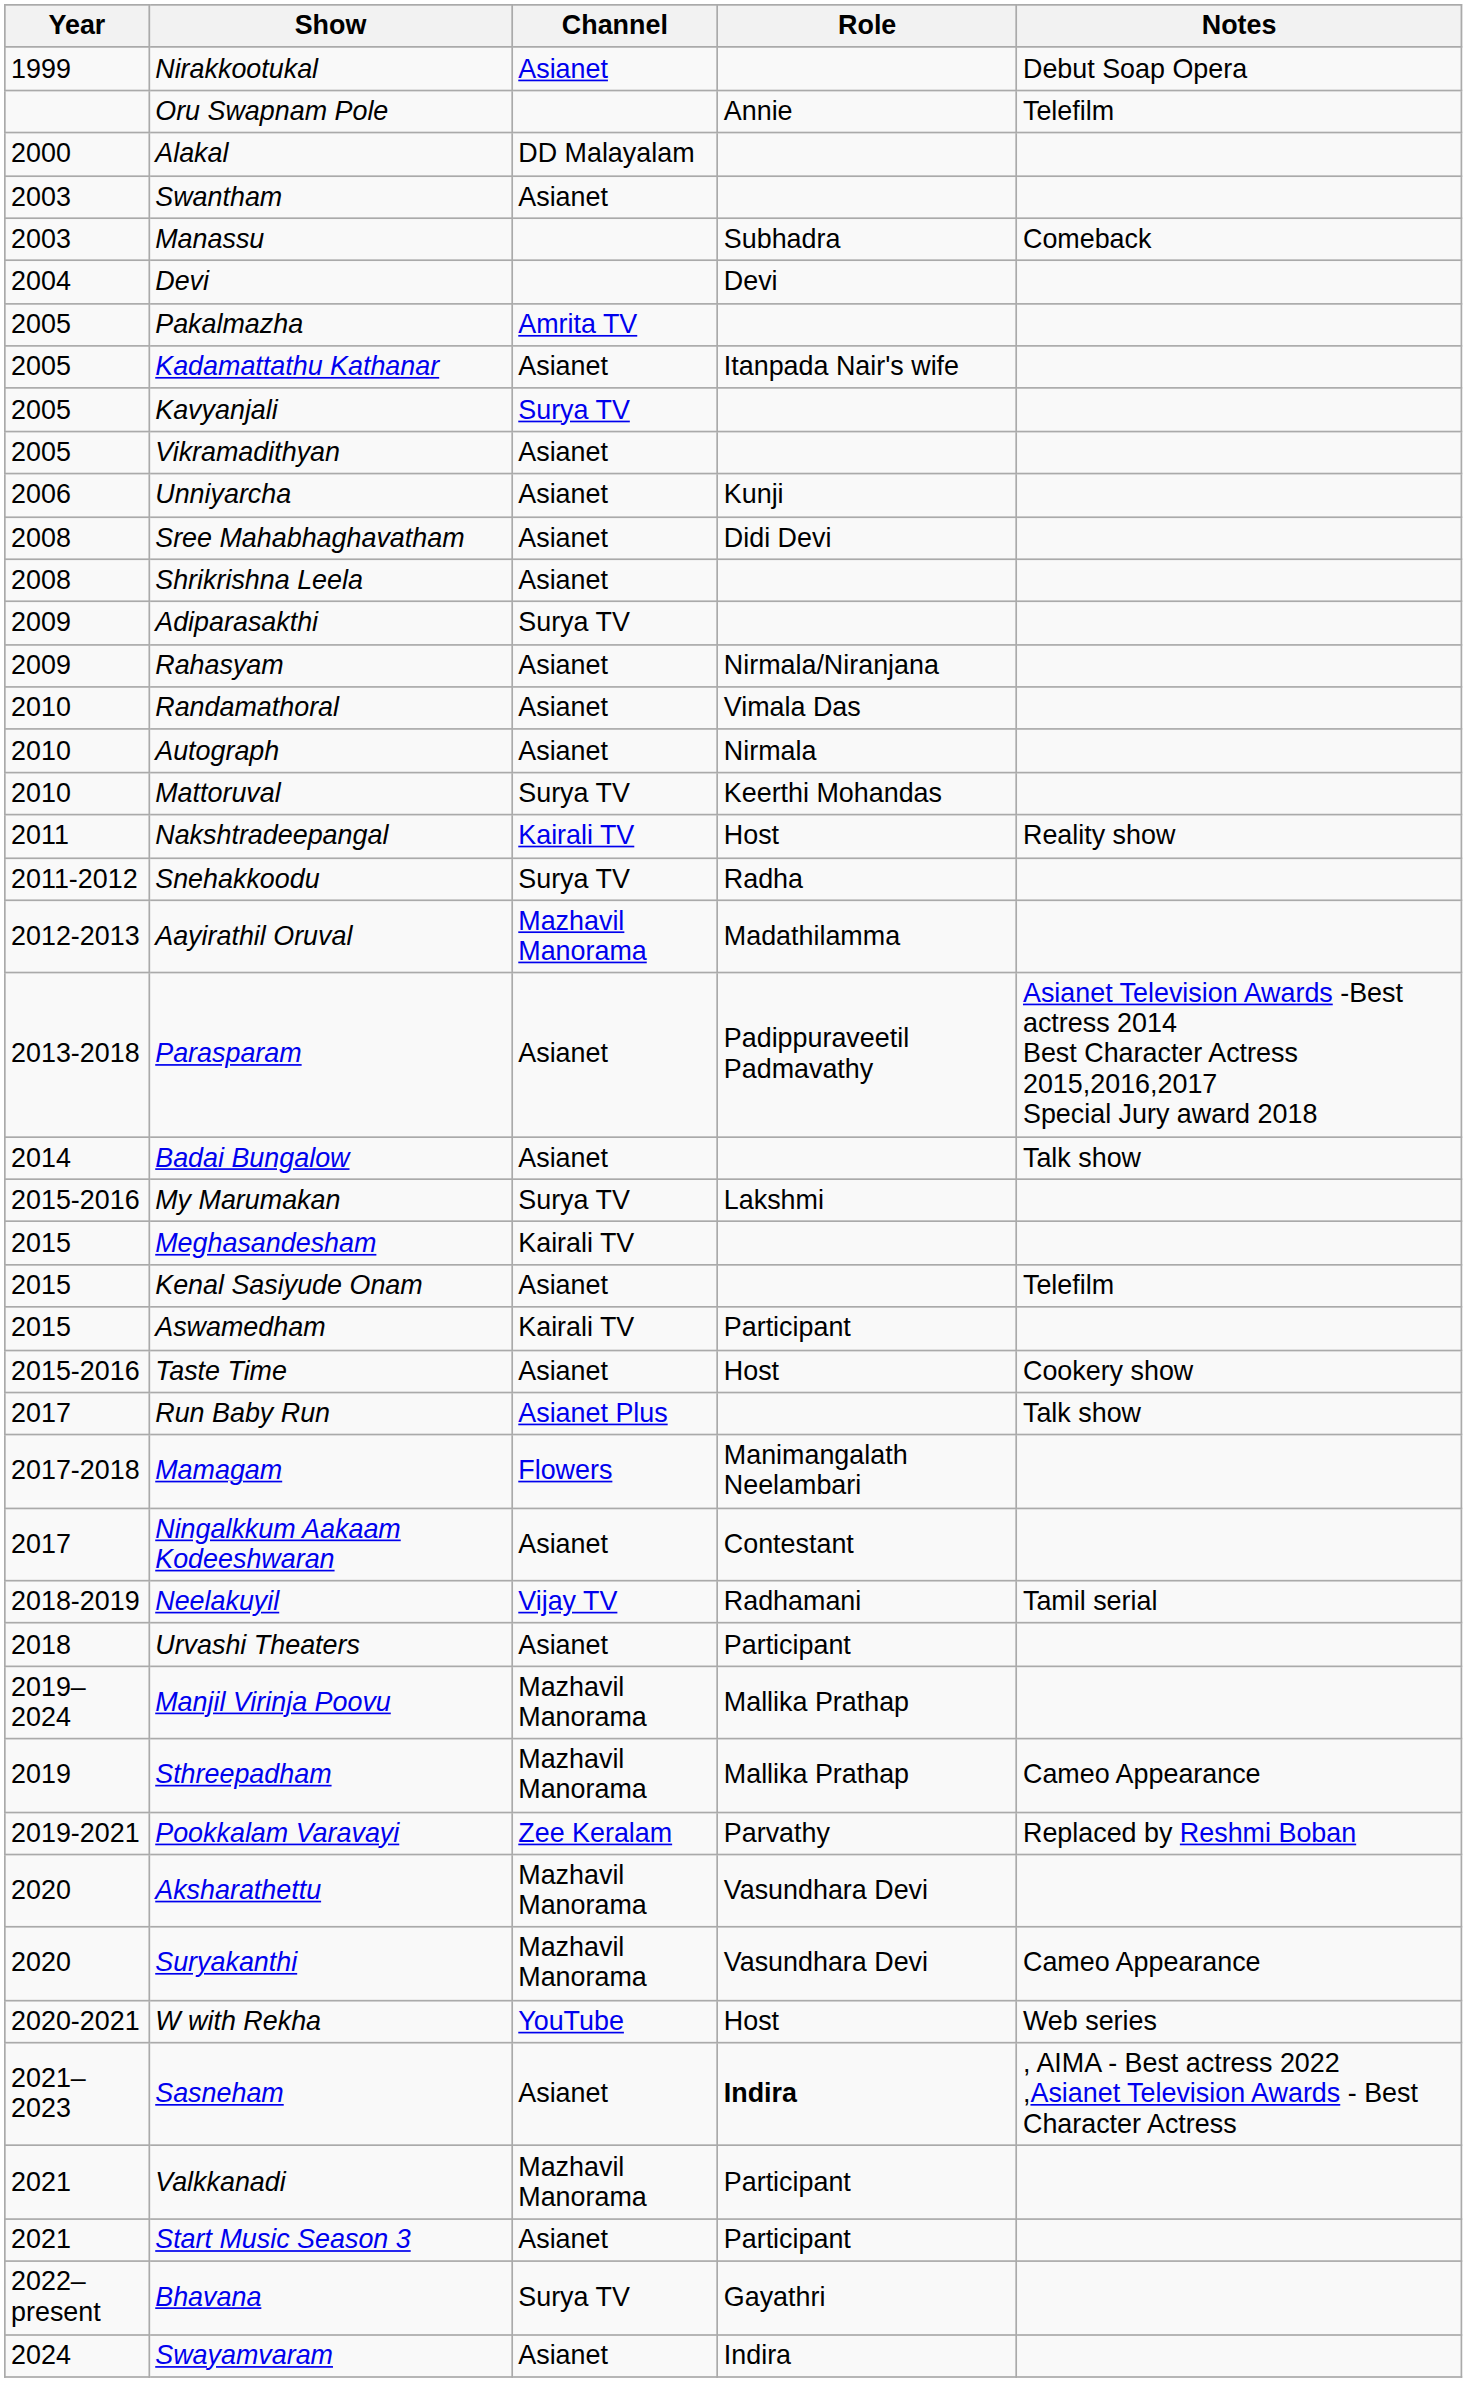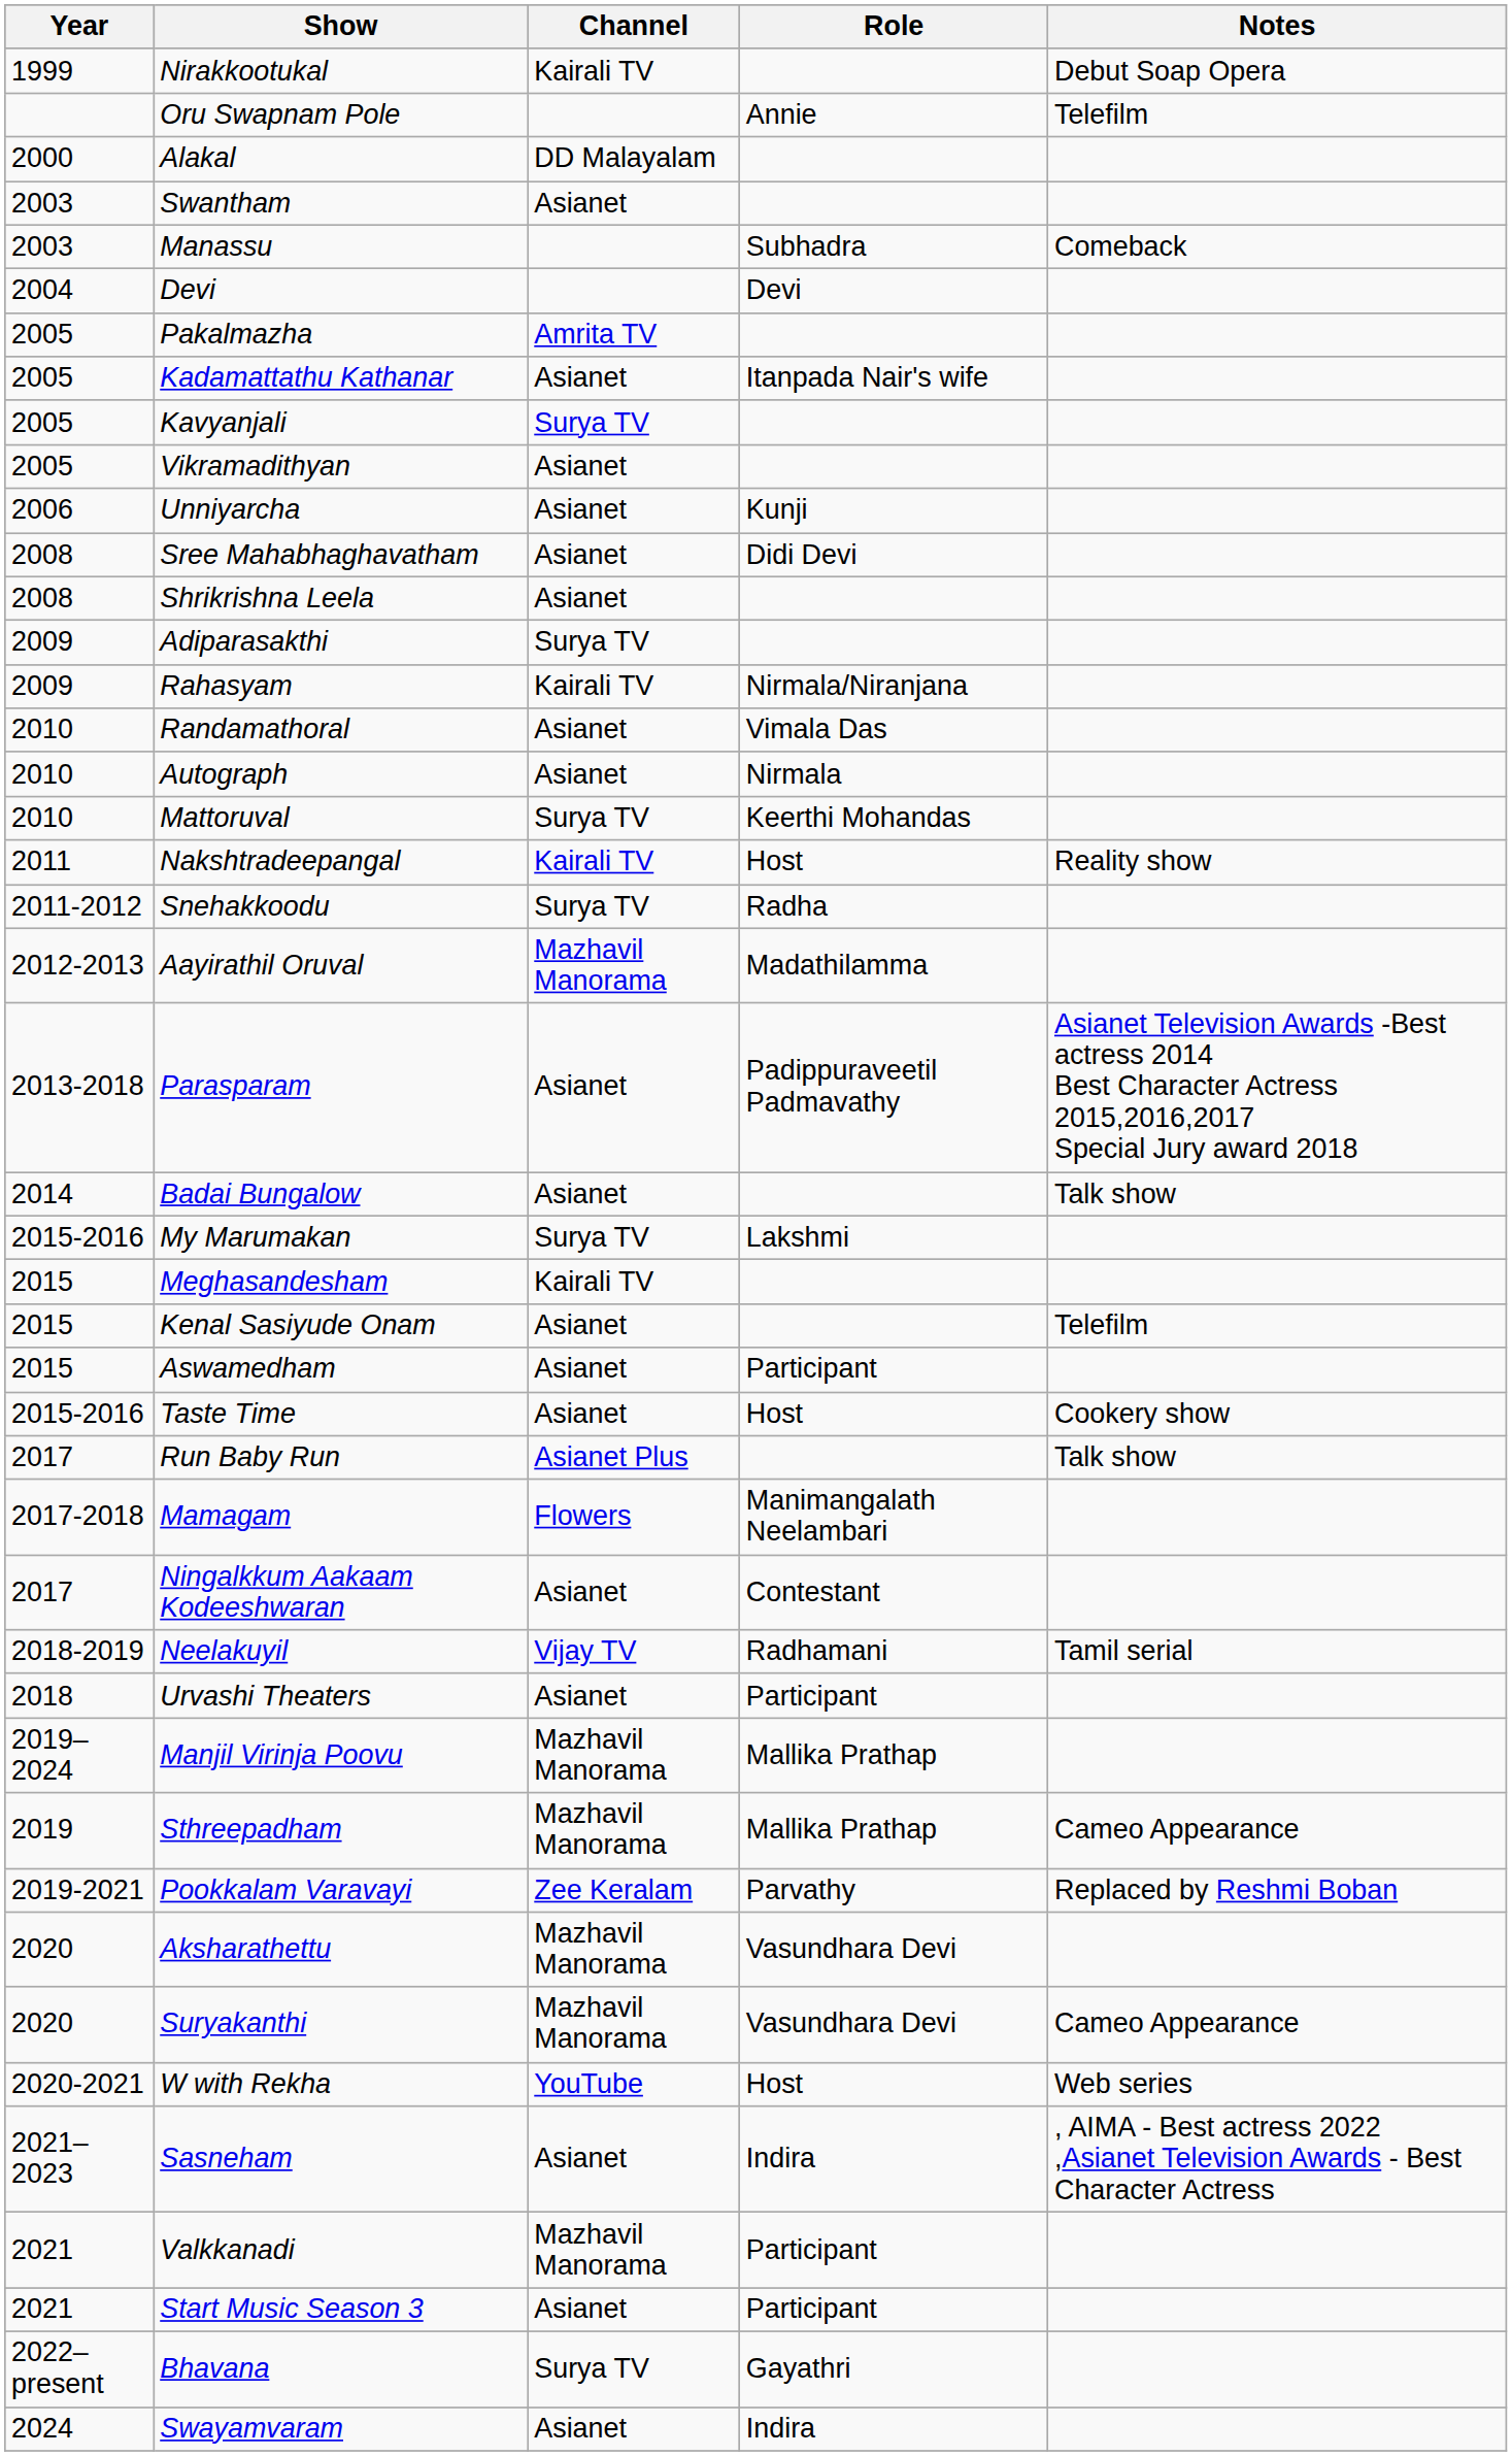 <table class="wikitable">
 <tr style="background:#ccc; text-align:center;">
 <th>Year</th>
 <th>Show</th>
 <th>Channel</th>
 <th>Role</th>
 <th>Notes</th>
 </tr>
 <tr>
 <td>1999</td>
 <td><em>Nirakkootukal</em></td>
-<td><a href='#'>Asianet</a></td>
+<td>Kairali TV</td>
 <td></td>
 <td>Debut Soap Opera</td>
 </tr>
 <tr>
 <td></td>
 <td><em>Oru Swapnam Pole</em></td>
 <td></td>
 <td>Annie</td>
 <td>Telefilm</td>
 </tr>
 <tr>
 <td>2000</td>
 <td><em>Alakal</em></td>
 <td>DD Malayalam</td>
 <td></td>
 <td></td>
 </tr>
 <tr>
 <td>2003</td>
 <td><em>Swantham</em></td>
 <td>Asianet</td>
 <td></td>
 <td></td>
 </tr>
 <tr>
 <td>2003</td>
 <td><em>Manassu</em></td>
 <td></td>
 <td>Subhadra</td>
 <td>Comeback</td>
 </tr>
 <tr>
 <td>2004</td>
 <td><em>Devi</em></td>
 <td></td>
 <td>Devi</td>
 <td></td>
 </tr>
 <tr>
 <td>2005</td>
 <td><em>Pakalmazha</em></td>
 <td><a href='#'>Amrita TV</a></td>
 <td></td>
 <td></td>
 </tr>
 <tr>
 <td>2005</td>
 <td><em><a href='#'>Kadamattathu Kathanar</a></em></td>
 <td>Asianet</td>
 <td>Itanpada Nair's wife</td>
 <td></td>
 </tr>
 <tr>
 <td>2005</td>
 <td><em>Kavyanjali</em></td>
 <td><a href='#'>Surya TV</a></td>
 <td></td>
 <td></td>
 </tr>
 <tr>
 <td>2005</td>
 <td><em>Vikramadithyan</em></td>
 <td>Asianet</td>
 <td></td>
 <td></td>
 </tr>
 <tr>
 <td>2006</td>
 <td><em>Unniyarcha</em></td>
 <td>Asianet</td>
 <td>Kunji</td>
 <td></td>
 </tr>
 <tr>
 <td>2008</td>
 <td><em>Sree Mahabhaghavatham</em></td>
 <td>Asianet</td>
 <td>Didi Devi</td>
 <td></td>
 </tr>
 <tr>
 <td>2008</td>
 <td><em>Shrikrishna Leela</em></td>
 <td>Asianet</td>
 <td></td>
 <td></td>
 </tr>
 <tr>
 <td>2009</td>
 <td><em>Adiparasakthi</em></td>
 <td>Surya TV</td>
 <td></td>
 <td></td>
 </tr>
 <tr>
 <td>2009</td>
 <td><em>Rahasyam</em></td>
-<td>Asianet</td>
+<td>Kairali TV</td>
 <td>Nirmala/Niranjana</td>
 <td></td>
 </tr>
 <tr>
 <td>2010</td>
 <td><em>Randamathoral</em></td>
 <td>Asianet</td>
 <td>Vimala Das</td>
 <td></td>
 </tr>
 <tr>
 <td>2010</td>
 <td><em>Autograph </em></td>
 <td>Asianet</td>
 <td>Nirmala</td>
 <td></td>
 </tr>
 <tr>
 <td>2010</td>
 <td><em>Mattoruval</em></td>
 <td>Surya TV</td>
 <td>Keerthi Mohandas</td>
 <td></td>
 </tr>
 <tr>
 <td>2011</td>
 <td><em>Nakshtradeepangal</em></td>
 <td><a href='#'>Kairali TV</a></td>
 <td>Host</td>
 <td>Reality show</td>
 </tr>
 <tr>
 <td>2011-2012</td>
 <td><em>Snehakkoodu</em></td>
 <td>Surya TV</td>
 <td>Radha</td>
 <td></td>
 </tr>
 <tr>
 <td>2012-2013</td>
 <td><em>Aayirathil Oruval</em></td>
 <td><a href='#'>Mazhavil Manorama</a></td>
 <td>Madathilamma</td>
 <td></td>
 </tr>
 <tr>
 <td>2013-2018</td>
 <td><em><a href='#'>Parasparam</a></em></td>
 <td>Asianet</td>
 <td>Padippuraveetil Padmavathy</td>
 <td> <a href='#'>Asianet Television Awards</a> -Best actress 2014 <br> Best Character Actress 2015,2016,2017 <br> Special Jury  award 2018</td>
 </tr>
 <tr>
 <td>2014</td>
 <td><em><a href='#'>Badai Bungalow</a></em></td>
 <td>Asianet</td>
 <td></td>
 <td>Talk show</td>
 </tr>
 <tr>
 <td>2015-2016</td>
 <td><em>My Marumakan</em></td>
 <td>Surya TV</td>
 <td>Lakshmi</td>
 <td></td>
 </tr>
 <tr>
 <td>2015</td>
 <td><em><a href='#'>Meghasandesham</a></em></td>
 <td>Kairali TV</td>
 <td></td>
 <td></td>
 </tr>
 <tr>
 <td>2015</td>
 <td><em>Kenal Sasiyude Onam</em></td>
 <td>Asianet</td>
 <td></td>
 <td>Telefilm</td>
 </tr>
 <tr>
 <td>2015</td>
 <td><em>Aswamedham</em></td>
-<td>Kairali TV</td>
+<td>Asianet</td>
 <td>Participant</td>
 <td></td>
 </tr>
 <tr>
 <td>2015-2016</td>
 <td><em>Taste Time</em></td>
 <td>Asianet</td>
 <td>Host</td>
 <td>Cookery show</td>
 </tr>
 <tr>
 <td>2017</td>
 <td><em>Run Baby Run</em></td>
 <td><a href='#'>Asianet Plus</a></td>
 <td></td>
 <td>Talk show</td>
 </tr>
 <tr>
 <td>2017-2018</td>
 <td><em><a href='#'>Mamagam</a></em></td>
 <td><a href='#'>Flowers</a></td>
 <td>Manimangalath Neelambari</td>
 <td></td>
 </tr>
 <tr>
 <td>2017</td>
 <td><em><a href='#'>Ningalkkum Aakaam Kodeeshwaran</a></em></td>
 <td>Asianet</td>
 <td>Contestant</td>
 <td></td>
 </tr>
 <tr>
 <td>2018-2019</td>
 <td><em><a href='#'>Neelakuyil</a></em></td>
 <td><a href='#'>Vijay TV</a></td>
 <td>Radhamani</td>
 <td>Tamil serial</td>
 </tr>
 <tr>
 <td>2018</td>
 <td><em>Urvashi Theaters</em></td>
 <td>Asianet</td>
 <td>Participant</td>
 <td></td>
 </tr>
 <tr>
 <td>2019–2024</td>
 <td><em><a href='#'>Manjil Virinja Poovu </a></em></td>
 <td>Mazhavil Manorama</td>
 <td>Mallika Prathap</td>
 <td></td>
 </tr>
 <tr>
 <td>2019</td>
 <td><em><a href='#'>Sthreepadham</a></em></td>
 <td>Mazhavil Manorama</td>
 <td>Mallika Prathap</td>
 <td>Cameo Appearance</td>
 </tr>
 <tr>
 <td>2019-2021</td>
 <td><em><a href='#'>Pookkalam Varavayi</a></em></td>
 <td><a href='#'>Zee Keralam</a></td>
 <td>Parvathy</td>
 <td>Replaced by <a href='#'>Reshmi Boban</a></td>
 </tr>
 <tr>
 <td>2020</td>
 <td><em><a href='#'>Aksharathettu</a></em></td>
 <td>Mazhavil Manorama</td>
 <td>Vasundhara Devi</td>
 <td></td>
 </tr>
 <tr>
 <td>2020</td>
 <td><em><a href='#'>Suryakanthi</a></em></td>
 <td>Mazhavil Manorama</td>
 <td>Vasundhara Devi</td>
 <td>Cameo Appearance</td>
 </tr>
 <tr>
 <td>2020-2021</td>
 <td><em>W with Rekha</em></td>
 <td><a href='#'>YouTube</a></td>
 <td>Host</td>
 <td>Web series</td>
 </tr>
 <tr>
 <td>2021–2023</td>
 <td><em><a href='#'>Sasneham</a></em></td>
 <td>Asianet</td>
-<td><strong>Indira</strong></td>
+<td>Indira</td>
 <td>, AIMA - Best actress 2022 <br>,<a href='#'>Asianet Television Awards</a> - Best Character Actress</td>
 </tr>
 <tr>
 <td>2021</td>
 <td><em>Valkkanadi</em></td>
 <td>Mazhavil Manorama</td>
 <td>Participant</td>
 <td></td>
 </tr>
 <tr>
 <td>2021</td>
 <td><em><a href='#'>Start Music Season 3</a></em></td>
 <td>Asianet</td>
 <td>Participant</td>
 <td></td>
 </tr>
 <tr>
 <td>2022–present</td>
 <td><em><a href='#'>Bhavana</a></em></td>
 <td>Surya TV</td>
 <td>Gayathri</td>
 <td></td>
 </tr>
 <tr>
 <td>2024</td>
 <td><em><a href='#'>Swayamvaram</a></em></td>
 <td>Asianet</td>
 <td>Indira</td>
 <td></td>
 </tr>
 </table>
